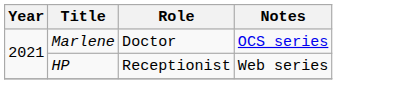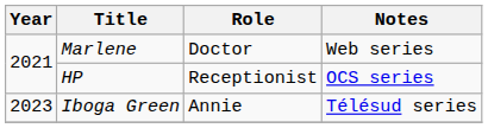 <table class="wikitable">
 <tr>
 <th>Year</th>
 <th>Title</th>
 <th>Role</th>
 <th>Notes</th>
 </tr>
 <tr>
 <td rowspan=2>2021</td>
 <td><em>Marlene</em></td>
 <td>Doctor</td>
-<td><a href='#'>OCS series</a></td>
+<td>Web series</td>
 </tr>
 <tr>
 <td><em>HP</em></td>
 <td>Receptionist</td>
-<td>Web series</td>
+<td><a href='#'>OCS series</a></td>
+</tr>
+<tr>
+<td>2023</td>
+<td><em>Iboga Green</em></td>
+<td>Annie</td>
+<td><a href='#'>Télésud</a> series</td>
 </tr>
 <tr>
 </tr>
 </table>
